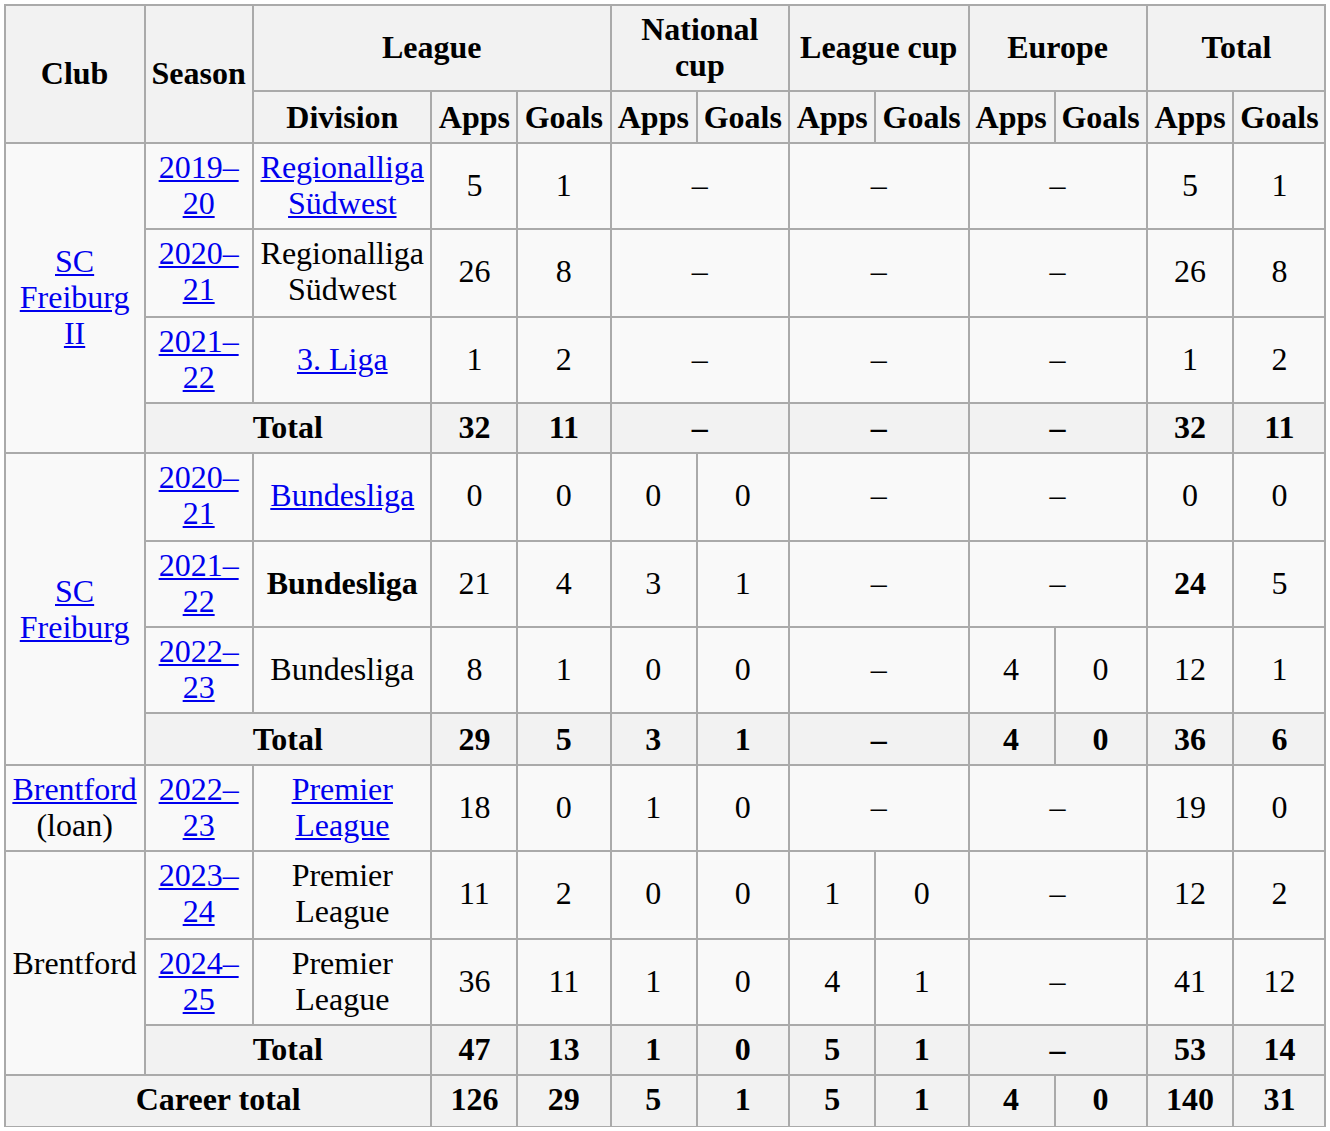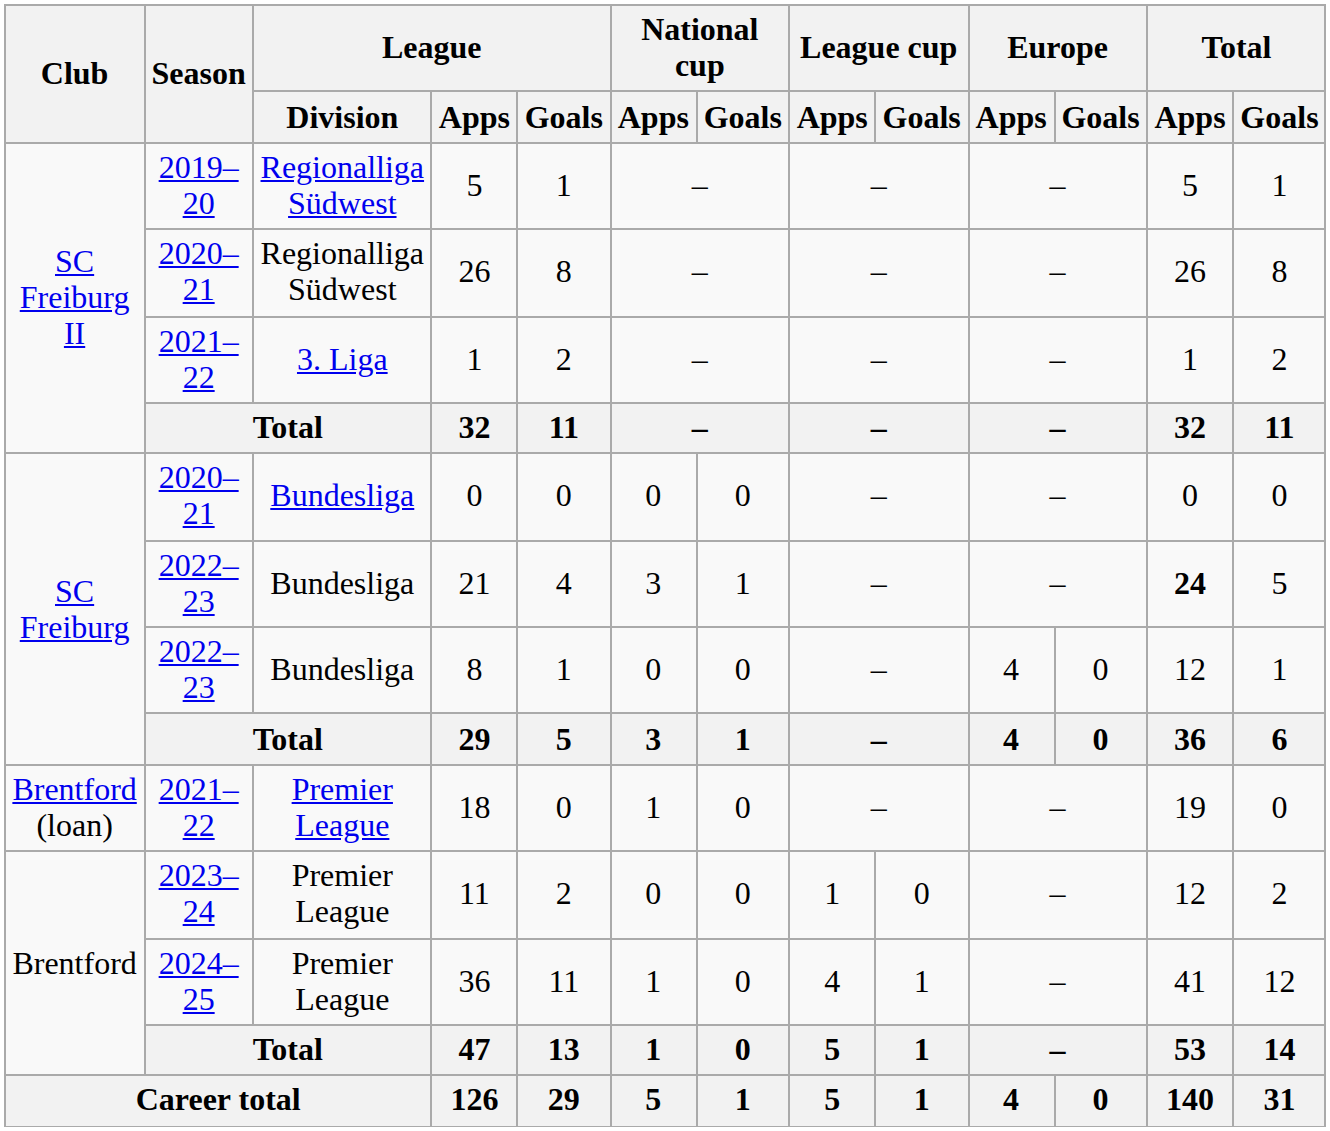 <table class=wikitable style=text-align:center>
 <tr>
 <th rowspan="2">Club</th>
 <th rowspan="2">Season</th>
 <th colspan="3">League</th>
 <th colspan="2">National cup</th>
 <th colspan="2">League cup</th>
 <th colspan="2">Europe</th>
 <th colspan="2">Total</th>
 </tr>
 <tr>
 <th>Division</th>
 <th>Apps</th>
 <th>Goals</th>
 <th>Apps</th>
 <th>Goals</th>
 <th>Apps</th>
 <th>Goals</th>
 <th>Apps</th>
 <th>Goals</th>
 <th>Apps</th>
 <th>Goals</th>
 </tr>
 <tr>
 <td rowspan="4"><a href='#'>SC Freiburg II</a></td>
 <td><a href='#'>2019–20</a></td>
 <td><a href='#'>Regionalliga Südwest</a></td>
 <td>5</td>
 <td>1</td>
 <td colspan="2">–</td>
 <td colspan="2">–</td>
 <td colspan="2">–</td>
 <td>5</td>
 <td>1</td>
 </tr>
 <tr>
 <td><a href='#'>2020–21</a></td>
 <td>Regionalliga Südwest</td>
 <td>26</td>
 <td>8</td>
 <td colspan="2">–</td>
 <td colspan="2">–</td>
 <td colspan="2">–</td>
 <td>26</td>
 <td>8</td>
 </tr>
 <tr>
 <td><a href='#'>2021–22</a></td>
 <td><a href='#'>3. Liga</a></td>
 <td>1</td>
 <td>2</td>
 <td colspan="2">–</td>
 <td colspan="2">–</td>
 <td colspan="2">–</td>
 <td>1</td>
 <td>2</td>
 </tr>
 <tr>
 <th colspan="2">Total</th>
 <th>32</th>
 <th>11</th>
 <th colspan="2">–</th>
 <th colspan="2">–</th>
 <th colspan="2">–</th>
 <th>32</th>
 <th>11</th>
 </tr>
 <tr>
 <td rowspan="4"><a href='#'>SC Freiburg</a></td>
 <td><a href='#'>2020–21</a></td>
 <td><a href='#'>Bundesliga</a></td>
 <td>0</td>
 <td>0</td>
 <td>0</td>
 <td>0</td>
 <td colspan="2">–</td>
 <td colspan="2">–</td>
 <td>0</td>
 <td>0</td>
 </tr>
 <tr>
-<td><a href='#'>2021–22</a></td>
-<td><strong>Bundesliga</strong></td>
+<td><a href='#'>2022–23</a></td>
+<td>Bundesliga</td>
 <td>21</td>
 <td>4</td>
 <td>3</td>
 <td>1</td>
 <td colspan="2">–</td>
 <td colspan="2">–</td>
 <td><strong>24</strong></td>
 <td>5</td>
 </tr>
 <tr>
 <td><a href='#'>2022–23</a></td>
 <td>Bundesliga</td>
 <td>8</td>
 <td>1</td>
 <td>0</td>
 <td>0</td>
 <td colspan="2">–</td>
 <td>4</td>
 <td>0</td>
 <td>12</td>
 <td>1</td>
 </tr>
 <tr>
 <th colspan="2">Total</th>
 <th>29</th>
 <th>5</th>
 <th>3</th>
 <th>1</th>
 <th colspan="2">–</th>
 <th>4</th>
 <th>0</th>
 <th>36</th>
 <th>6</th>
 </tr>
 <tr>
 <td><a href='#'>Brentford</a> (loan)</td>
-<td><a href='#'>2022–23</a></td>
+<td><a href='#'>2021–22</a></td>
 <td><a href='#'>Premier League</a></td>
 <td>18</td>
 <td>0</td>
 <td>1</td>
 <td>0</td>
 <td colspan="2">–</td>
 <td colspan="2">–</td>
 <td>19</td>
 <td>0</td>
 </tr>
 <tr>
 <td rowspan="3">Brentford</td>
 <td><a href='#'>2023–24</a></td>
 <td>Premier League</td>
 <td>11</td>
 <td>2</td>
 <td>0</td>
 <td>0</td>
 <td>1</td>
 <td>0</td>
 <td colspan="2">–</td>
 <td>12</td>
 <td>2</td>
 </tr>
 <tr>
 <td><a href='#'>2024–25</a></td>
 <td>Premier League</td>
 <td>36</td>
 <td>11</td>
 <td>1</td>
 <td>0</td>
 <td>4</td>
 <td>1</td>
 <td colspan="2">–</td>
 <td>41</td>
 <td>12</td>
 </tr>
 <tr>
 <th colspan="2">Total</th>
 <th>47</th>
 <th>13</th>
 <th>1</th>
 <th>0</th>
 <th>5</th>
 <th>1</th>
 <th colspan="2">–</th>
 <th>53</th>
 <th>14</th>
 </tr>
 <tr>
 <th colspan="3">Career total</th>
 <th>126</th>
 <th>29</th>
 <th>5</th>
 <th>1</th>
 <th>5</th>
 <th>1</th>
 <th>4</th>
 <th>0</th>
 <th>140</th>
 <th>31</th>
 </tr>
 </table>
